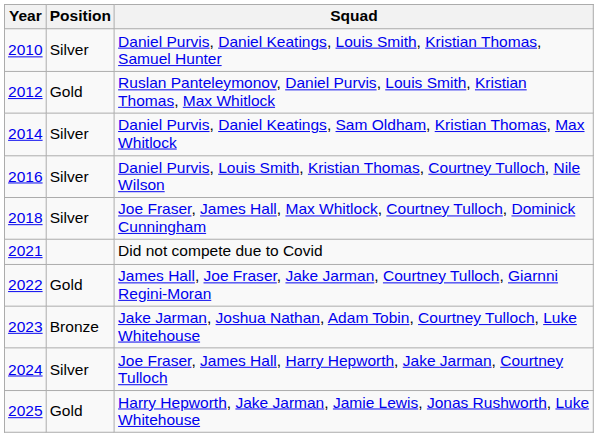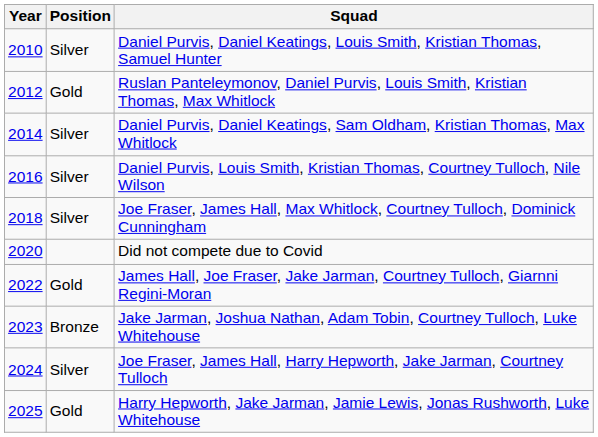 <table class="wikitable mw-collapsible">
 <tr>
 <th>Year</th>
 <th>Position</th>
 <th>Squad</th>
 </tr>
 <tr>
 <td><a href='#'>2010</a></td>
 <td> Silver</td>
 <td><a href='#'>Daniel Purvis</a>, <a href='#'>Daniel Keatings</a>, <a href='#'>Louis Smith</a>, <a href='#'>Kristian Thomas</a>, <a href='#'>Samuel Hunter</a></td>
 </tr>
 <tr>
 <td><a href='#'>2012</a></td>
 <td> Gold</td>
 <td><a href='#'>Ruslan Panteleymonov</a>, <a href='#'>Daniel Purvis</a>, <a href='#'>Louis Smith</a>, <a href='#'>Kristian Thomas</a>, <a href='#'>Max Whitlock</a></td>
 </tr>
 <tr>
 <td><a href='#'>2014</a></td>
 <td> Silver</td>
 <td><a href='#'>Daniel Purvis</a>, <a href='#'>Daniel Keatings</a>, <a href='#'>Sam Oldham</a>, <a href='#'>Kristian Thomas</a>, <a href='#'>Max Whitlock</a></td>
 </tr>
 <tr>
 <td><a href='#'>2016</a></td>
 <td> Silver</td>
 <td><a href='#'>Daniel Purvis</a>, <a href='#'>Louis Smith</a>, <a href='#'>Kristian Thomas</a>, <a href='#'>Courtney Tulloch</a>, <a href='#'>Nile Wilson</a></td>
 </tr>
 <tr>
 <td><a href='#'>2018</a></td>
 <td> Silver</td>
 <td><a href='#'>Joe Fraser</a>, <a href='#'>James Hall</a>, <a href='#'>Max Whitlock</a>, <a href='#'>Courtney Tulloch</a>, <a href='#'>Dominick Cunningham</a></td>
 </tr>
 <tr>
-<td><a href='#'>2021</a></td>
+<td><a href='#'>2020</a></td>
 <td></td>
 <td>Did not compete due to Covid</td>
 </tr>
 <tr>
 <td><a href='#'>2022</a></td>
 <td> Gold</td>
 <td><a href='#'>James Hall</a>, <a href='#'>Joe Fraser</a>, <a href='#'>Jake Jarman</a>, <a href='#'>Courtney Tulloch</a>, <a href='#'>Giarnni Regini-Moran</a></td>
 </tr>
 <tr>
 <td><a href='#'>2023</a></td>
 <td>Bronze</td>
 <td><a href='#'>Jake Jarman</a>, <a href='#'>Joshua Nathan</a>, <a href='#'>Adam Tobin</a>, <a href='#'>Courtney Tulloch</a>, <a href='#'>Luke Whitehouse</a></td>
 </tr>
 <tr>
 <td><a href='#'>2024</a></td>
 <td> Silver</td>
 <td><a href='#'>Joe Fraser</a>, <a href='#'>James Hall</a>, <a href='#'>Harry Hepworth</a>, <a href='#'>Jake Jarman</a>, <a href='#'>Courtney Tulloch</a></td>
 </tr>
 <tr>
 <td><a href='#'>2025</a></td>
 <td> Gold</td>
 <td><a href='#'>Harry Hepworth</a>, <a href='#'>Jake Jarman</a>, <a href='#'>Jamie Lewis</a>, <a href='#'>Jonas Rushworth</a>, <a href='#'>Luke Whitehouse</a></td>
 </tr>
 </table>
